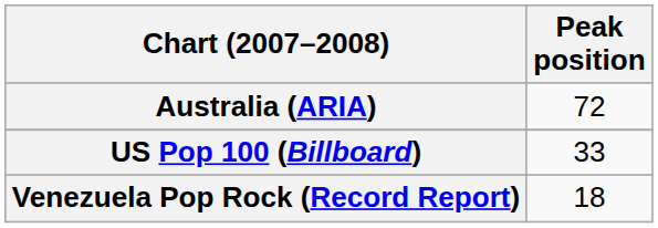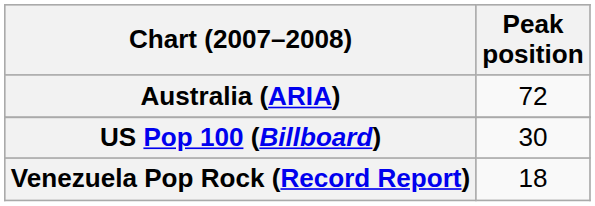 <table class="wikitable sortable plainrowheaders" style="text-align:center">
 <tr>
 <th scope="col">Chart (2007–2008)</th>
 <th scope="col">Peak<br>position</th>
 </tr>
 <tr>
 <th scope="row">Australia (<a href='#'>ARIA</a>)</th>
 <td>72</td>
 </tr>
 <tr>
 </tr>
 <tr>
 <th scope="row">US <a href='#'>Pop 100</a> (<em><a href='#'>Billboard</a></em>)</th>
-<td>33</td>
+<td>30</td>
 </tr>
 <tr>
 <th scope="row">Venezuela Pop Rock (<a href='#'>Record Report</a>)</th>
 <td>18</td>
 </tr>
 </table>
